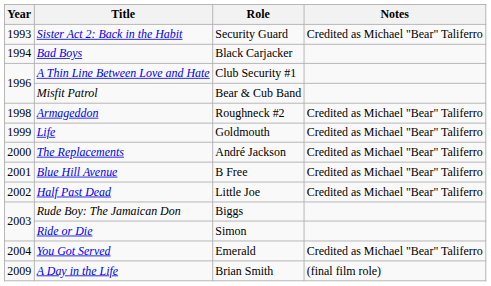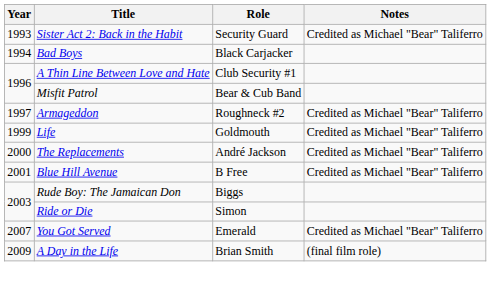 <table class="wikitable" style="font-size: 90%;">
 <tr>
 <th>Year</th>
 <th>Title</th>
 <th>Role</th>
 <th>Notes</th>
 </tr>
 <tr>
 <td>1993</td>
 <td><em><a href='#'>Sister Act 2: Back in the Habit</a></em></td>
 <td>Security Guard</td>
 <td>Credited as Michael "Bear" Taliferro</td>
 </tr>
 <tr>
 <td>1994</td>
 <td><em><a href='#'>Bad Boys</a></em></td>
 <td>Black Carjacker</td>
 <td></td>
 </tr>
 <tr>
 <td rowspan="2">1996</td>
 <td><em><a href='#'>A Thin Line Between Love and Hate</a></em></td>
 <td>Club Security #1</td>
 <td></td>
 </tr>
 <tr>
 <td><em>Misfit Patrol</em></td>
 <td>Bear & Cub Band</td>
 <td></td>
 </tr>
 <tr>
-<td>1998</td>
+<td>1997</td>
 <td><em><a href='#'>Armageddon</a></em></td>
 <td>Roughneck #2</td>
 <td>Credited as Michael "Bear" Taliferro</td>
 </tr>
 <tr>
 <td>1999</td>
 <td><em><a href='#'>Life</a></em></td>
 <td>Goldmouth</td>
 <td>Credited as Michael "Bear" Taliferro</td>
 </tr>
 <tr>
 <td>2000</td>
 <td><em><a href='#'>The Replacements</a></em></td>
 <td>André Jackson</td>
 <td>Credited as Michael "Bear" Taliferro</td>
 </tr>
 <tr>
 <td>2001</td>
 <td><em><a href='#'>Blue Hill Avenue</a></em></td>
 <td>B Free</td>
 <td>Credited as Michael "Bear" Taliferro</td>
 </tr>
 <tr>
-<td>2002</td>
-<td><em><a href='#'>Half Past Dead</a></em></td>
-<td>Little Joe</td>
-<td>Credited as Michael "Bear" Taliferro</td>
-</tr>
-<tr>
 <td rowspan="2">2003</td>
 <td><em>Rude Boy: The Jamaican Don</em></td>
 <td>Biggs</td>
 <td></td>
 </tr>
 <tr>
 <td><em><a href='#'>Ride or Die</a></em></td>
 <td>Simon</td>
 <td></td>
 </tr>
 <tr>
-<td>2004</td>
+<td>2007</td>
 <td><em><a href='#'>You Got Served</a></em></td>
 <td>Emerald</td>
 <td>Credited as Michael "Bear" Taliferro</td>
 </tr>
 <tr>
 <td>2009</td>
 <td><em><a href='#'>A Day in the Life</a></em></td>
 <td>Brian Smith</td>
 <td>(final film role)</td>
 </tr>
 </table>
